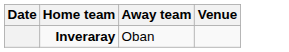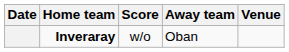 <table class="wikitable football-result-list" style="max-width: 80em; text-align: center">
 <tr>
 <th scope="col">Date</th>
 <th scope="col">Home team</th>
+<th scope="col">Score</th>
 <th scope="col">Away team</th>
 <th scope="col">Venue</th>
 </tr>
 <tr>
 <th scope="row"></th>
 <td align=right><strong>Inveraray</strong></td>
+<td>w/o</td>
 <td align=left>Oban</td>
 <td></td>
 </tr>
 </table>
